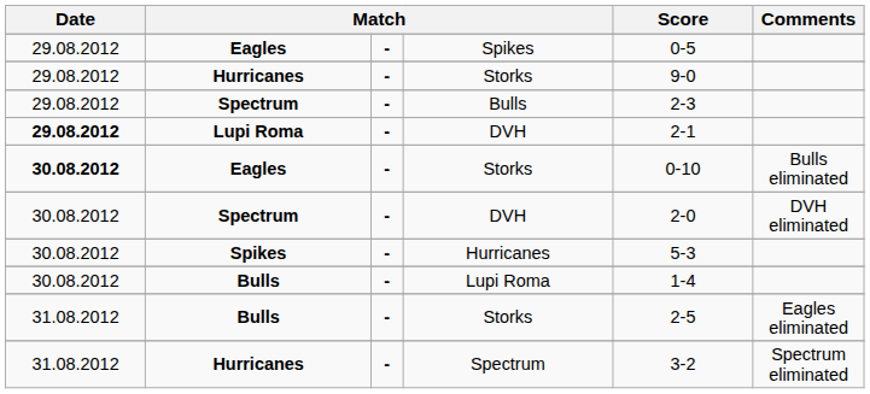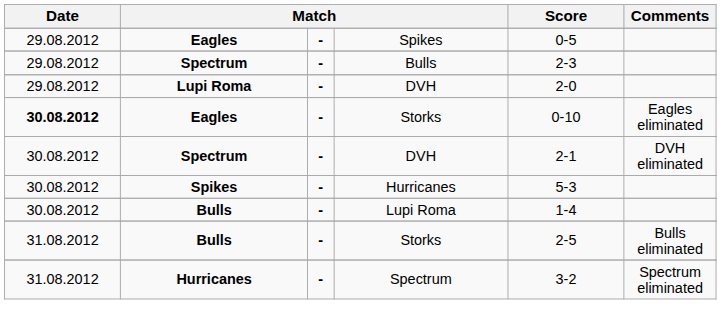 <table width=750 class="wikitable" style="text-align:center;">
 <tr bgcolor="lightsteelblue">
 <th width=15%>Date</th>
 <th width=50% colspan=3>Match</th>
 <th width=15%>Score</th>
 <th width=10%>Comments</th>
 </tr>
 <tr>
 </tr>
 <tr style=font-size:95%>
 <td align=center>29.08.2012</td>
 <td align=center><strong>Eagles</strong></td>
 <td><strong>-</strong></td>
 <td>Spikes</td>
 <td align=center>0-5</td>
 <td align=center></td>
 </tr>
 <tr>
 </tr>
-<tr style=font-size:95%>
-<td align=center>29.08.2012</td>
-<td align=center><strong>Hurricanes</strong></td>
-<td><strong>-</strong></td>
-<td>Storks</td>
-<td align=center>9-0</td>
-<td align=center></td>
-</tr>
 <tr>
 </tr>
 <tr style=font-size:95%>
 <td align=center>29.08.2012</td>
 <td align=center><strong>Spectrum</strong></td>
 <td><strong>-</strong></td>
 <td>Bulls</td>
 <td align=center>2-3</td>
 <td align=center></td>
 </tr>
 <tr>
 </tr>
 <tr style=font-size:95%>
-<td align=center><strong>29.08.2012</strong></td>
+<td align=center>29.08.2012</td>
 <td align=center><strong>Lupi Roma</strong></td>
 <td><strong>-</strong></td>
 <td>DVH</td>
-<td align=center>2-1</td>
+<td align=center>2-0</td>
 <td align=center></td>
 </tr>
 <tr>
 </tr>
 <tr style=font-size:95%>
 <td align=center><strong>30.08.2012</strong></td>
 <td align=center><strong>Eagles</strong></td>
 <td><strong>-</strong></td>
 <td>Storks</td>
 <td align=center>0-10</td>
-<td align=center>Bulls eliminated</td>
+<td align=center>Eagles eliminated</td>
 </tr>
 <tr>
 </tr>
 <tr style=font-size:95%>
 <td align=center>30.08.2012</td>
 <td align=center><strong>Spectrum</strong></td>
 <td><strong>-</strong></td>
 <td>DVH</td>
-<td align=center>2-0</td>
+<td align=center>2-1</td>
 <td align=center>DVH eliminated</td>
 </tr>
 <tr>
 </tr>
 <tr style=font-size:95%>
 <td align=center>30.08.2012</td>
 <td align=center><strong>Spikes</strong></td>
 <td><strong>-</strong></td>
 <td>Hurricanes</td>
 <td align=center>5-3</td>
 <td align=center></td>
 </tr>
 <tr>
 </tr>
 <tr style=font-size:95%>
 <td align=center>30.08.2012</td>
 <td align=center><strong>Bulls</strong></td>
 <td><strong>-</strong></td>
 <td>Lupi Roma</td>
 <td align=center>1-4</td>
 <td align=center></td>
 </tr>
 <tr>
 </tr>
 <tr style=font-size:95%>
 <td align=center>31.08.2012</td>
 <td align=center><strong>Bulls</strong></td>
 <td><strong>-</strong></td>
 <td>Storks</td>
 <td align=center>2-5</td>
-<td align=center>Eagles eliminated</td>
+<td align=center>Bulls eliminated</td>
 </tr>
 <tr>
 </tr>
 <tr style=font-size:95%>
 <td align=center>31.08.2012</td>
 <td align=center><strong>Hurricanes</strong></td>
 <td><strong>-</strong></td>
 <td>Spectrum</td>
 <td align=center>3-2</td>
 <td align=center>Spectrum eliminated</td>
 </tr>
 </table>
